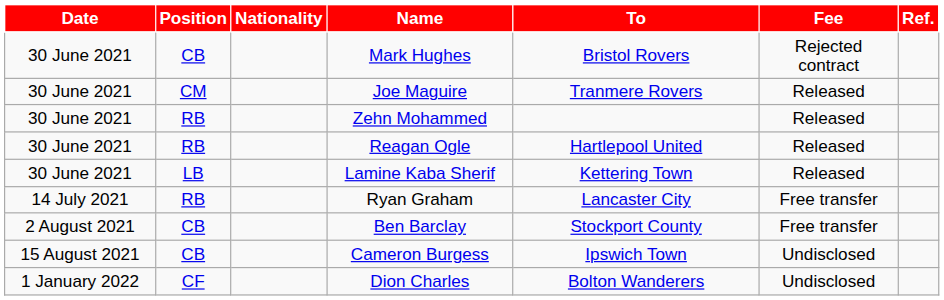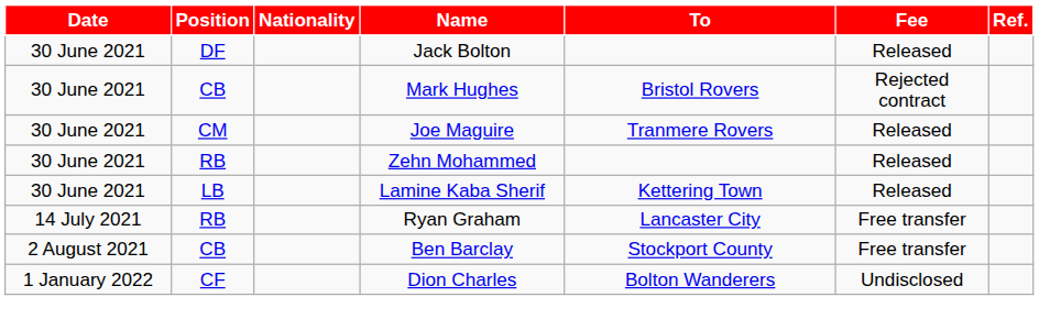 <table class="wikitable"  style="text-align:center; font-size:90%; ">
 <tr>
 <th style="color:#ffffff; background:red; border:1px solid #ffffff; width:120px;">Date</th>
 <th style="color:#ffffff; background:red; border:1px solid #ffffff; width:50px;">Position</th>
 <th style="color:#ffffff; background:red; border:1px solid #ffffff; width:50px;">Nationality</th>
 <th style="color:#ffffff; background:red; border:1px solid #ffffff; width:150px;">Name</th>
 <th style="color:#ffffff; background:red; border:1px solid #ffffff; width:200px;">To</th>
 <th style="color:#ffffff; background:red; border:1px solid #ffffff; width:110px;">Fee</th>
 <th style="color:#ffffff; background:red; border:1px solid #ffffff; width:25px;">Ref.</th>
+</tr>
+<tr>
+<td>30 June 2021</td>
+<td><a href='#'>DF</a></td>
+<td></td>
+<td>Jack Bolton</td>
+<td></td>
+<td>Released</td>
+<td></td>
 </tr>
 <tr>
 <td>30 June 2021</td>
 <td><a href='#'>CB</a></td>
 <td></td>
 <td><a href='#'>Mark Hughes</a></td>
 <td> <a href='#'>Bristol Rovers</a></td>
 <td>Rejected contract</td>
 <td></td>
 </tr>
 <tr>
 <td>30 June 2021</td>
 <td><a href='#'>CM</a></td>
 <td></td>
 <td><a href='#'>Joe Maguire</a></td>
 <td> <a href='#'>Tranmere Rovers</a></td>
 <td>Released</td>
 <td></td>
 </tr>
 <tr>
 <td>30 June 2021</td>
 <td><a href='#'>RB</a></td>
 <td></td>
 <td><a href='#'>Zehn Mohammed</a></td>
 <td></td>
-<td>Released</td>
-<td></td>
-</tr>
-<tr>
-<td>30 June 2021</td>
-<td><a href='#'>RB</a></td>
-<td></td>
-<td><a href='#'>Reagan Ogle</a></td>
-<td> <a href='#'>Hartlepool United</a></td>
 <td>Released</td>
 <td></td>
 </tr>
 <tr>
 <td>30 June 2021</td>
 <td><a href='#'>LB</a></td>
 <td></td>
 <td><a href='#'>Lamine Kaba Sherif</a></td>
 <td> <a href='#'>Kettering Town</a></td>
 <td>Released</td>
 <td></td>
 </tr>
 <tr>
 <td>14 July 2021</td>
 <td><a href='#'>RB</a></td>
 <td></td>
 <td>Ryan Graham</td>
 <td> <a href='#'>Lancaster City</a></td>
 <td>Free transfer</td>
 <td></td>
 </tr>
 <tr>
 <td>2 August 2021</td>
 <td><a href='#'>CB</a></td>
 <td></td>
 <td><a href='#'>Ben Barclay</a></td>
 <td> <a href='#'>Stockport County</a></td>
 <td>Free transfer</td>
 <td></td>
 </tr>
 <tr>
-<td>15 August 2021</td>
-<td><a href='#'>CB</a></td>
-<td></td>
-<td><a href='#'>Cameron Burgess</a></td>
-<td> <a href='#'>Ipswich Town</a></td>
-<td>Undisclosed</td>
-<td></td>
-</tr>
-<tr>
 <td>1 January 2022</td>
 <td><a href='#'>CF</a></td>
 <td></td>
 <td><a href='#'>Dion Charles</a></td>
 <td> <a href='#'>Bolton Wanderers</a></td>
 <td>Undisclosed</td>
 <td></td>
 </tr>
 </table>
